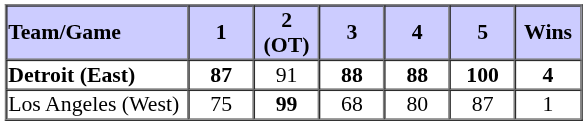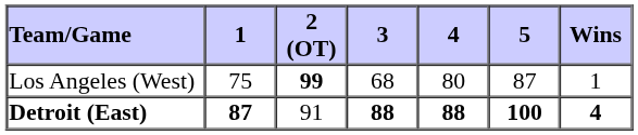 <table align="center" border="1" cellspacing="0" width="425">
 <tr style="text-align:center; background-color:#CCCCFF;">
 <th align=left width=28%>Team/Game</th>
 <th width=10%>1</th>
 <th width=10%>2 (OT)</th>
 <th width=10%>3</th>
 <th width=10%>4</th>
 <th width=10%>5</th>
 <th width=10%>Wins</th>
 </tr>
 <tr style="text-align:center;">
+<td align=left>Los Angeles (West)</td>
+<td>75</td>
+<td><strong>99</strong></td>
+<td>68</td>
+<td>80</td>
+<td>87</td>
+<td>1</td>
+</tr>
+<tr style="text-align:center;">
 <td align=left><strong>Detroit (East)</strong></td>
 <td><strong>87</strong></td>
 <td>91</td>
 <td><strong>88</strong></td>
 <td><strong>88</strong></td>
 <td><strong>100</strong></td>
 <td><strong>4</strong></td>
 </tr>
 <tr style="text-align:center;">
-<td align=left>Los Angeles (West)</td>
-<td>75</td>
-<td><strong>99</strong></td>
-<td>68</td>
-<td>80</td>
-<td>87</td>
-<td>1</td>
-</tr>
-<tr style="text-align:center;">
 </tr>
 </table>
